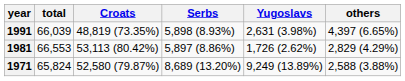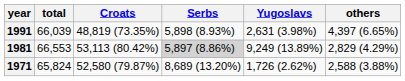 <table class="wikitable plainrowheaders sortable">
 <tr>
 <th scope="col">year</th>
 <th scope="col">total</th>
 <th scope="col"><a href='#'>Croats</a></th>
 <th scope="col"><a href='#'>Serbs</a></th>
 <th scope="col"><a href='#'>Yugoslavs</a></th>
 <th scope="col">others</th>
 </tr>
 <tr>
 <th scope="row">1991</th>
 <td>66,039</td>
 <td>48,819 (73.35%)</td>
 <td>5,898 (8.93%)</td>
 <td>2,631 (3.98%)</td>
 <td>4,397 (6.65%)</td>
 </tr>
 <tr>
 <th scope="row">1981</th>
 <td>66,553</td>
 <td>53,113 (80.42%)</td>
-<td>5,897 (8.86%)</td>
-<td>1,726 (2.62%)</td>
+<td style="background: lightgrey;">5,897 (8.86%)</td>
+<td>9,249 (13.89%)</td>
 <td>2,829 (4.29%)</td>
 </tr>
 <tr>
 <th scope="row">1971</th>
 <td>65,824</td>
 <td>52,580 (79.87%)</td>
 <td>8,689 (13.20%)</td>
-<td>9,249 (13.89%)</td>
+<td>1,726 (2.62%)</td>
 <td>2,588 (3.88%)</td>
 </tr>
 </table>
